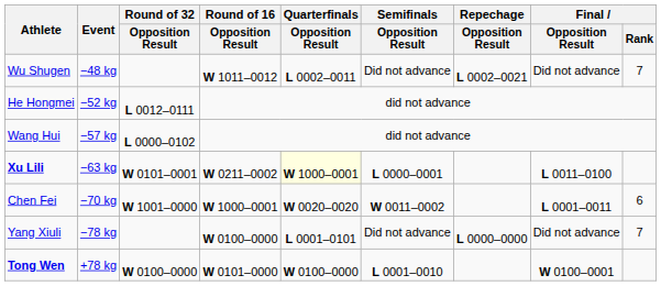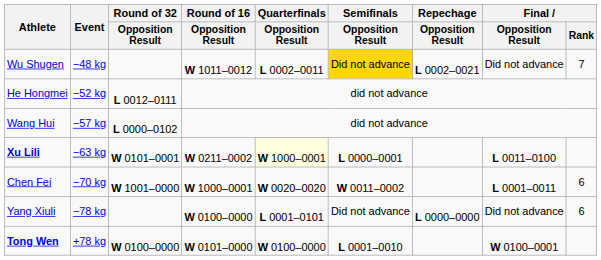 <table class="wikitable" style="font-size:90%">
 <tr>
 <th rowspan=2>Athlete</th>
 <th rowspan=2>Event</th>
 <th>Round of 32</th>
 <th>Round of 16</th>
 <th>Quarterfinals</th>
 <th>Semifinals</th>
 <th>Repechage</th>
 <th colspan=2>Final / </th>
 </tr>
 <tr style="font-size:95%">
 <th>Opposition<br>Result</th>
 <th>Opposition<br>Result</th>
 <th>Opposition<br>Result</th>
 <th>Opposition<br>Result</th>
 <th>Opposition<br>Result</th>
 <th>Opposition<br>Result</th>
 <th>Rank</th>
 </tr>
 <tr align=center>
 <td align=left><a href='#'>Wu Shugen</a></td>
 <td align=left><a href='#'>−48 kg</a></td>
 <td></td>
 <td><br><strong>W</strong> 1011–0012</td>
 <td><br><strong>L</strong> 0002–0011</td>
-<td>Did not advance</td>
+<td style="background: gold;">Did not advance</td>
 <td><br><strong>L</strong> 0002–0021</td>
 <td>Did not advance</td>
 <td>7</td>
 </tr>
 <tr align=center>
 <td align=left><a href='#'>He Hongmei</a></td>
 <td align=left><a href='#'>−52 kg</a></td>
 <td><br><strong>L</strong> 0012–0111</td>
 <td colspan=6>did not advance</td>
 </tr>
 <tr align=center>
 <td align=left><a href='#'>Wang Hui</a></td>
 <td align=left><a href='#'>−57 kg</a></td>
 <td><br><strong>L</strong> 0000–0102</td>
 <td colspan=6>did not advance</td>
 </tr>
 <tr align=center>
 <td align=left><strong><a href='#'>Xu Lili</a></strong></td>
 <td align=left><a href='#'>−63 kg</a></td>
 <td><br><strong>W</strong> 0101–0001</td>
 <td><br><strong>W</strong> 0211–0002</td>
 <td style="background: lightyellow;"><br><strong>W</strong> 1000–0001</td>
 <td><br><strong>L</strong> 0000–0001</td>
 <td></td>
 <td><br><strong>L</strong> 0011–0100</td>
 <td></td>
 </tr>
 <tr align=center>
 <td align=left><a href='#'>Chen Fei</a></td>
 <td align=left><a href='#'>−70 kg</a></td>
 <td><br><strong>W</strong> 1001–0000</td>
 <td><br><strong>W</strong> 1000–0001</td>
 <td><br><strong>W</strong> 0020–0020 </td>
 <td><br><strong>W</strong> 0011–0002</td>
 <td></td>
 <td><br><strong>L</strong> 0001–0011</td>
 <td>6</td>
 </tr>
 <tr align=center>
 <td align=left><a href='#'>Yang Xiuli</a></td>
 <td align=left><a href='#'>−78 kg</a></td>
 <td></td>
 <td><br><strong>W</strong> 0100–0000</td>
 <td><br><strong>L</strong> 0001–0101</td>
 <td>Did not advance</td>
 <td><br><strong>L</strong> 0000–0000 </td>
 <td>Did not advance</td>
-<td>7</td>
+<td>6</td>
 </tr>
 <tr align=center>
 <td align=left><strong><a href='#'>Tong Wen</a></strong></td>
 <td align=left><a href='#'>+78 kg</a></td>
 <td><br><strong>W</strong> 0100–0000</td>
 <td><br><strong>W</strong> 0101–0000</td>
 <td><br><strong>W</strong> 0100–0000</td>
 <td><br><strong>L</strong> 0001–0010</td>
 <td></td>
 <td><br><strong>W</strong> 0100–0001</td>
 <td></td>
 </tr>
 </table>
